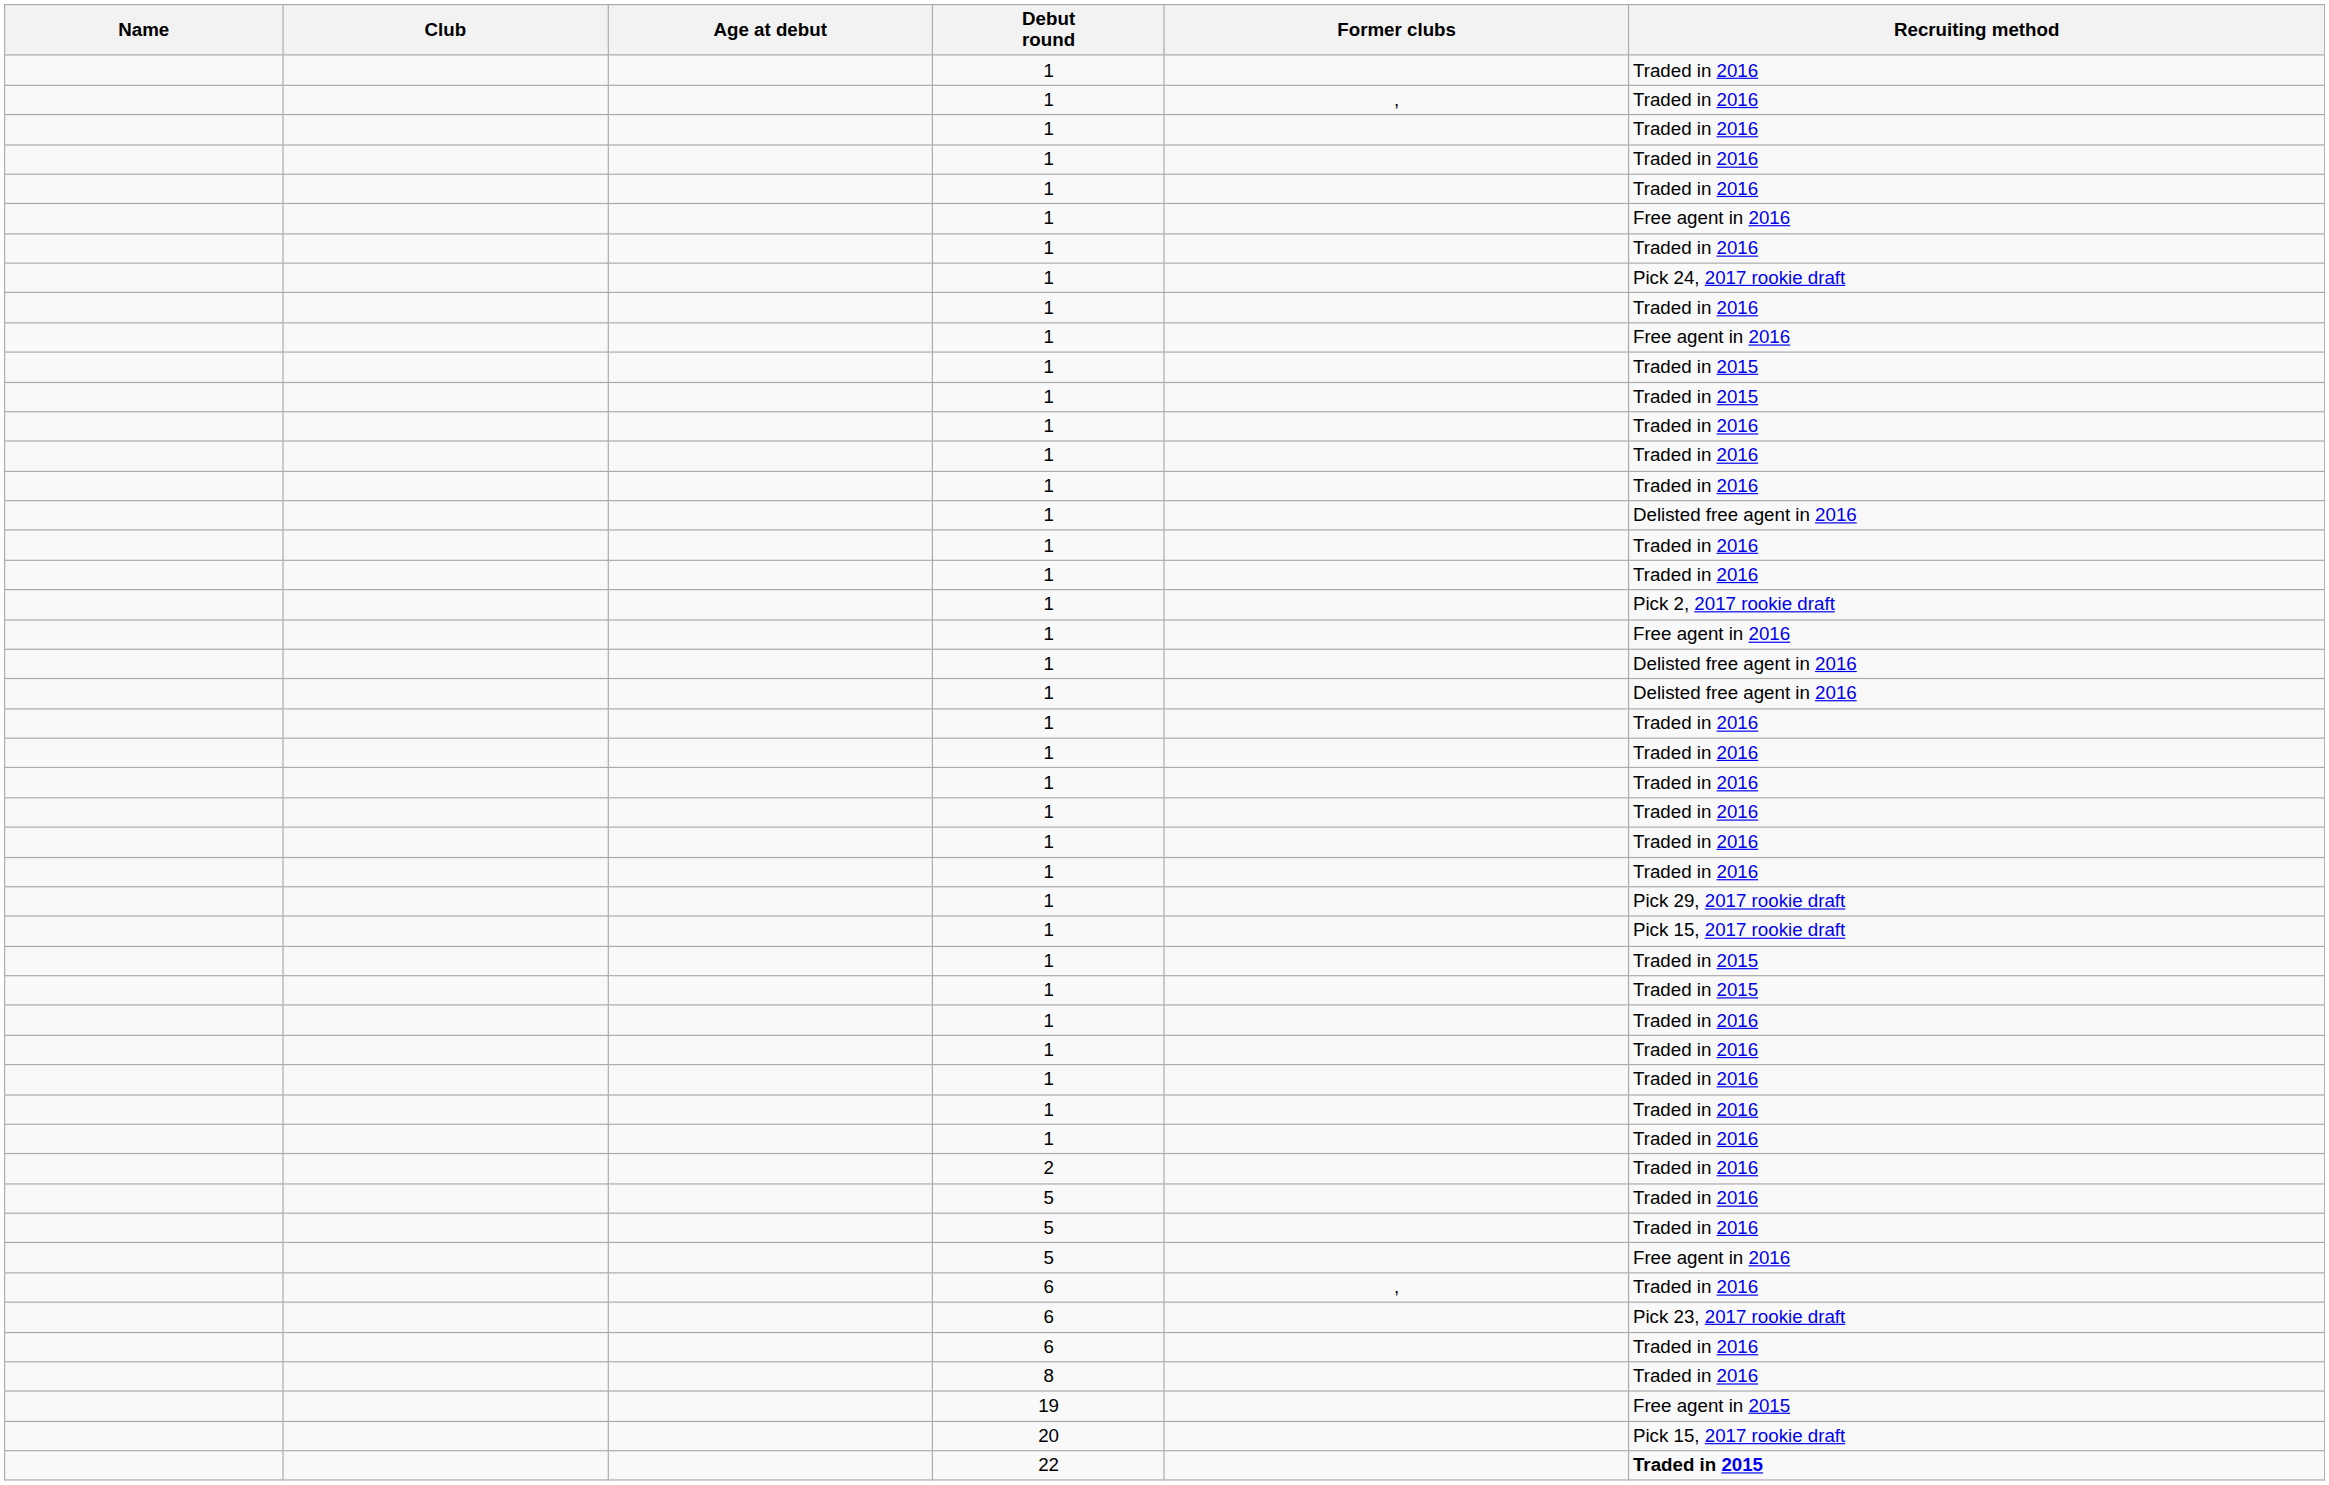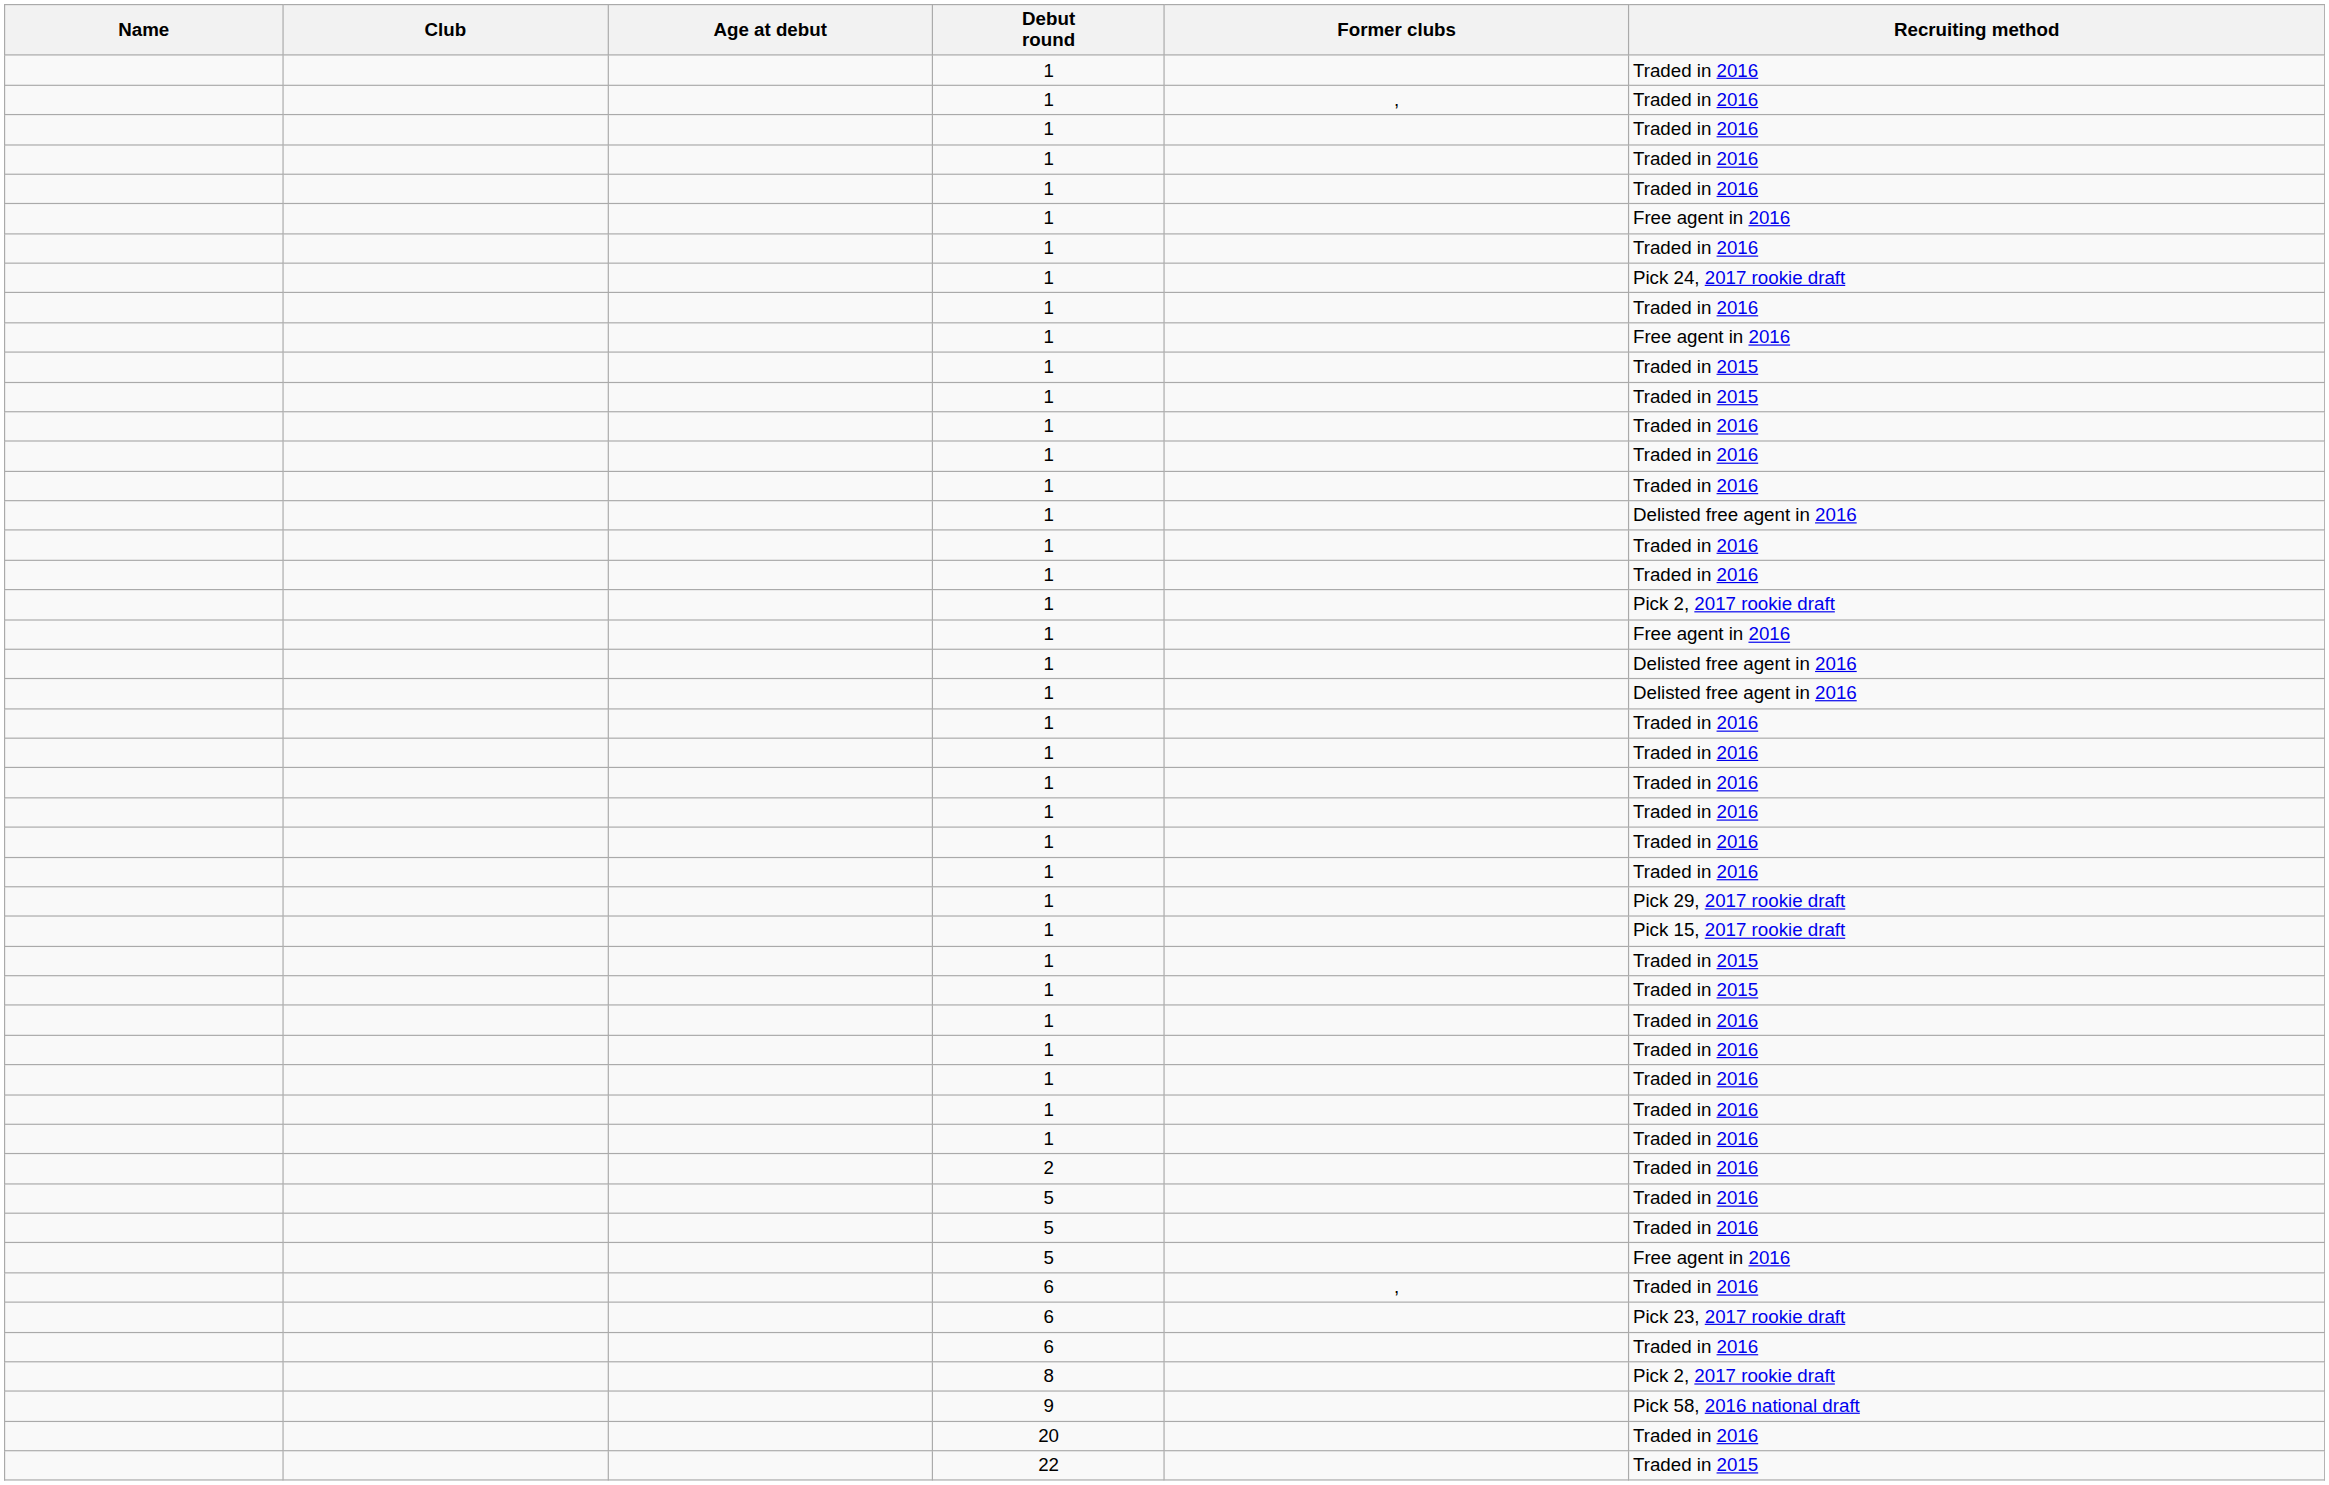 <table class="wikitable sortable" style="width:100%; text-align: center;">
 <tr style="background:#efefef;">
 <th style="width:6%;">Name</th>
 <th width=7%>Club</th>
 <th style="width:7%;">Age at debut</th>
 <th width=5%>Debut<br>round  </th>
 <th style="width:10%;">Former clubs</th>
 <th style="width:15%;">Recruiting method</th>
 </tr>
 <tr>
 <td align="left"></td>
 <td></td>
 <td></td>
 <td>1</td>
 <td></td>
 <td align="left">Traded in <a href='#'>2016</a></td>
 </tr>
 <tr>
 <td align="left"></td>
 <td></td>
 <td></td>
 <td>1</td>
 <td>, </td>
 <td align="left">Traded in <a href='#'>2016</a></td>
 </tr>
 <tr>
 <td align="left"></td>
 <td></td>
 <td></td>
 <td>1</td>
 <td></td>
 <td align="left">Traded in <a href='#'>2016</a></td>
 </tr>
 <tr>
 <td align="left"></td>
 <td></td>
 <td></td>
 <td>1</td>
 <td></td>
 <td align="left">Traded in <a href='#'>2016</a></td>
 </tr>
 <tr>
 <td align="left"></td>
 <td></td>
 <td></td>
 <td>1</td>
 <td></td>
 <td align="left">Traded in <a href='#'>2016</a></td>
 </tr>
 <tr>
 <td align="left"></td>
 <td></td>
 <td></td>
 <td>1</td>
 <td></td>
 <td align="left">Free agent in <a href='#'>2016</a></td>
 </tr>
 <tr>
 <td align="left"></td>
 <td></td>
 <td></td>
 <td>1</td>
 <td></td>
 <td align="left">Traded in <a href='#'>2016</a></td>
 </tr>
 <tr>
 <td align="left"></td>
 <td></td>
 <td></td>
 <td>1</td>
 <td></td>
 <td align="left">Pick 24, <a href='#'>2017 rookie draft</a></td>
 </tr>
 <tr>
 <td align="left"></td>
 <td></td>
 <td></td>
 <td>1</td>
 <td></td>
 <td align="left">Traded in <a href='#'>2016</a></td>
 </tr>
 <tr>
 <td align="left"></td>
 <td></td>
 <td></td>
 <td>1</td>
 <td></td>
 <td align="left">Free agent in <a href='#'>2016</a></td>
 </tr>
 <tr>
 <td align="left"></td>
 <td></td>
 <td></td>
 <td>1</td>
 <td></td>
 <td align="left">Traded in <a href='#'>2015</a></td>
 </tr>
 <tr>
 <td align="left"></td>
 <td></td>
 <td></td>
 <td>1</td>
 <td></td>
 <td align="left">Traded in <a href='#'>2015</a></td>
 </tr>
 <tr>
 <td align="left"></td>
 <td></td>
 <td></td>
 <td>1</td>
 <td></td>
 <td align="left">Traded in <a href='#'>2016</a></td>
 </tr>
 <tr>
 <td align="left"></td>
 <td></td>
 <td></td>
 <td>1</td>
 <td></td>
 <td align="left">Traded in <a href='#'>2016</a></td>
 </tr>
 <tr>
 <td align="left"></td>
 <td></td>
 <td></td>
 <td>1</td>
 <td></td>
 <td align="left">Traded in <a href='#'>2016</a></td>
 </tr>
 <tr>
 <td align="left"></td>
 <td></td>
 <td></td>
 <td>1</td>
 <td></td>
 <td align="left">Delisted free agent in <a href='#'>2016</a></td>
 </tr>
 <tr>
 <td align="left"></td>
 <td></td>
 <td></td>
 <td>1</td>
 <td></td>
 <td align="left">Traded in <a href='#'>2016</a></td>
 </tr>
 <tr>
 <td align="left"></td>
 <td></td>
 <td></td>
 <td>1</td>
 <td></td>
 <td align="left">Traded in <a href='#'>2016</a></td>
 </tr>
 <tr>
 <td align="left"></td>
 <td></td>
 <td></td>
 <td>1</td>
 <td></td>
 <td align="left">Pick 2, <a href='#'>2017 rookie draft</a></td>
 </tr>
 <tr>
 <td align="left"></td>
 <td></td>
 <td></td>
 <td>1</td>
 <td></td>
 <td align="left">Free agent in <a href='#'>2016</a></td>
 </tr>
 <tr>
 <td align="left"></td>
 <td></td>
 <td></td>
 <td>1</td>
 <td></td>
 <td align="left">Delisted free agent in <a href='#'>2016</a></td>
 </tr>
 <tr>
 <td align="left"></td>
 <td></td>
 <td></td>
 <td>1</td>
 <td></td>
 <td align="left">Delisted free agent in <a href='#'>2016</a></td>
 </tr>
 <tr>
 <td align="left"></td>
 <td></td>
 <td></td>
 <td>1</td>
 <td></td>
 <td align="left">Traded in <a href='#'>2016</a></td>
 </tr>
 <tr>
 <td align="left"></td>
 <td></td>
 <td></td>
 <td>1</td>
 <td></td>
 <td align="left">Traded in <a href='#'>2016</a></td>
 </tr>
 <tr>
 <td align="left"></td>
 <td></td>
 <td></td>
 <td>1</td>
 <td></td>
 <td align="left">Traded in <a href='#'>2016</a></td>
 </tr>
 <tr>
 <td align="left"></td>
 <td></td>
 <td></td>
 <td>1</td>
 <td></td>
 <td align="left">Traded in <a href='#'>2016</a></td>
 </tr>
 <tr>
 <td align="left"></td>
 <td></td>
 <td></td>
 <td>1</td>
 <td></td>
 <td align="left">Traded in <a href='#'>2016</a></td>
 </tr>
 <tr>
 <td align="left"></td>
 <td></td>
 <td></td>
 <td>1</td>
 <td></td>
 <td align="left">Traded in <a href='#'>2016</a></td>
 </tr>
 <tr>
 <td align="left"></td>
 <td></td>
 <td></td>
 <td>1</td>
 <td></td>
 <td align="left">Pick 29, <a href='#'>2017 rookie draft</a></td>
 </tr>
 <tr>
 <td align="left"></td>
 <td></td>
 <td></td>
 <td>1</td>
 <td></td>
 <td align="left">Pick 15, <a href='#'>2017 rookie draft</a></td>
 </tr>
 <tr>
 <td align="left"></td>
 <td></td>
 <td></td>
 <td>1</td>
 <td></td>
 <td align="left">Traded in <a href='#'>2015</a></td>
 </tr>
 <tr>
 <td align="left"></td>
 <td></td>
 <td></td>
 <td>1</td>
 <td></td>
 <td align="left">Traded in <a href='#'>2015</a></td>
 </tr>
 <tr>
 <td align="left"></td>
 <td></td>
 <td></td>
 <td>1</td>
 <td></td>
 <td align="left">Traded in <a href='#'>2016</a></td>
 </tr>
 <tr>
 <td align="left"></td>
 <td></td>
 <td></td>
 <td>1</td>
 <td></td>
 <td align="left">Traded in <a href='#'>2016</a></td>
 </tr>
 <tr>
 <td align="left"></td>
 <td></td>
 <td></td>
 <td>1</td>
 <td></td>
 <td align="left">Traded in <a href='#'>2016</a></td>
 </tr>
 <tr>
 <td align="left"></td>
 <td></td>
 <td></td>
 <td>1</td>
 <td></td>
 <td align="left">Traded in <a href='#'>2016</a></td>
 </tr>
 <tr>
 <td align="left"></td>
 <td></td>
 <td></td>
 <td>1</td>
 <td></td>
 <td align="left">Traded in <a href='#'>2016</a></td>
 </tr>
 <tr>
 <td align="left"></td>
 <td></td>
 <td></td>
 <td>2</td>
 <td></td>
 <td align="left">Traded in <a href='#'>2016</a></td>
 </tr>
 <tr>
 <td align="left"></td>
 <td></td>
 <td></td>
 <td>5</td>
 <td></td>
 <td align="left">Traded in <a href='#'>2016</a></td>
 </tr>
 <tr>
 <td align="left"></td>
 <td></td>
 <td></td>
 <td>5</td>
 <td></td>
 <td align="left">Traded in <a href='#'>2016</a></td>
 </tr>
 <tr>
 <td align="left"></td>
 <td></td>
 <td></td>
 <td>5</td>
 <td></td>
 <td align="left">Free agent in <a href='#'>2016</a></td>
 </tr>
 <tr>
 <td align="left"></td>
 <td></td>
 <td></td>
 <td>6</td>
 <td>, </td>
 <td align="left">Traded in <a href='#'>2016</a></td>
 </tr>
 <tr>
 <td align="left"></td>
 <td></td>
 <td></td>
 <td>6</td>
 <td></td>
 <td align="left">Pick 23, <a href='#'>2017 rookie draft</a></td>
 </tr>
 <tr>
 <td align="left"></td>
 <td></td>
 <td></td>
 <td>6</td>
 <td></td>
 <td align="left">Traded in <a href='#'>2016</a></td>
 </tr>
 <tr>
 <td align="left"></td>
 <td></td>
 <td></td>
 <td>8</td>
 <td></td>
-<td align="left">Traded in <a href='#'>2016</a></td>
+<td align="left">Pick 2, <a href='#'>2017 rookie draft</a></td>
 </tr>
 <tr>
 <td align="left"></td>
 <td></td>
 <td></td>
-<td>19</td>
+<td>9</td>
 <td></td>
-<td align="left">Free agent in <a href='#'>2015</a></td>
+<td align="left">Pick 58, <a href='#'>2016 national draft</a></td>
 </tr>
 <tr>
 <td align="left"></td>
 <td></td>
 <td></td>
 <td>20</td>
 <td></td>
-<td align="left">Pick 15, <a href='#'>2017 rookie draft</a></td>
+<td align="left">Traded in <a href='#'>2016</a></td>
 </tr>
 <tr>
 <td align="left"></td>
 <td></td>
 <td></td>
 <td>22</td>
 <td></td>
-<td align="left"><strong>Traded in <a href='#'>2015</a></strong></td>
+<td align="left">Traded in <a href='#'>2015</a></td>
 </tr>
 </table>
